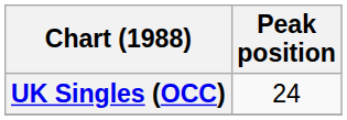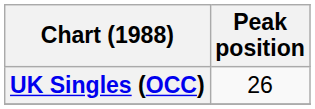 <table class="wikitable sortable plainrowheaders" style="text-align:center">
 <tr>
 <th>Chart (1988)</th>
 <th>Peak<br>position</th>
 </tr>
 <tr>
 <th scope="row"><a href='#'>UK Singles</a> (<a href='#'>OCC</a>)</th>
-<td>24</td>
+<td>26</td>
 </tr>
 <tr>
 </tr>
 <tr>
 </tr>
 <tr>
 </tr>
 </table>
